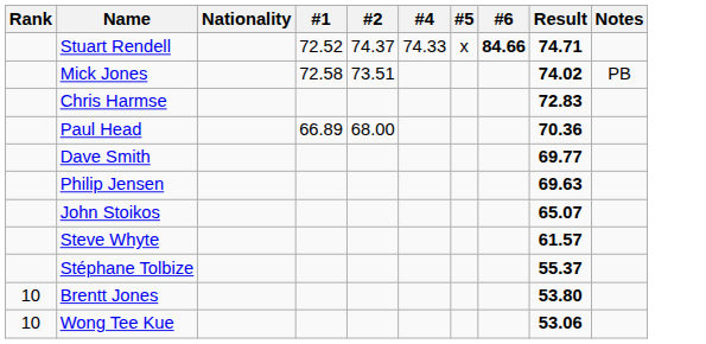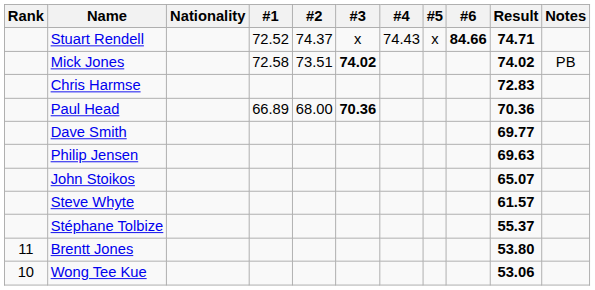 <table class="wikitable sortable" style="text-align:center">
 <tr>
 <th>Rank</th>
 <th>Name</th>
 <th>Nationality</th>
 <th>#1</th>
 <th>#2</th>
+<th>#3</th>
 <th>#4</th>
 <th>#5</th>
 <th>#6</th>
 <th>Result</th>
 <th>Notes</th>
 </tr>
 <tr>
 <td></td>
 <td align=left><a href='#'>Stuart Rendell</a></td>
 <td align=left></td>
 <td>72.52</td>
 <td>74.37</td>
-<td>74.33</td>
+<td>x</td>
+<td>74.43</td>
 <td>x</td>
 <td><strong>84.66</strong></td>
 <td><strong>74.71</strong></td>
 <td></td>
 </tr>
 <tr>
 <td></td>
 <td align=left><a href='#'>Mick Jones</a></td>
 <td align=left></td>
 <td>72.58</td>
 <td>73.51</td>
+<td><strong>74.02</strong></td>
 <td></td>
 <td></td>
 <td></td>
 <td><strong>74.02</strong></td>
 <td>PB</td>
 </tr>
 <tr>
 <td></td>
 <td align=left><a href='#'>Chris Harmse</a></td>
 <td align=left></td>
 <td></td>
 <td></td>
 <td></td>
 <td></td>
 <td></td>
+<td></td>
 <td><strong>72.83</strong></td>
 <td></td>
 </tr>
 <tr>
 <td></td>
 <td align=left><a href='#'>Paul Head</a></td>
 <td align=left></td>
 <td>66.89</td>
 <td>68.00</td>
+<td><strong>70.36</strong></td>
 <td></td>
 <td></td>
 <td></td>
 <td><strong>70.36</strong></td>
 <td></td>
 </tr>
 <tr>
 <td></td>
 <td align=left><a href='#'>Dave Smith</a></td>
 <td align=left></td>
+<td></td>
 <td></td>
 <td></td>
 <td></td>
 <td></td>
 <td></td>
 <td><strong>69.77</strong></td>
 <td></td>
 </tr>
 <tr>
 <td></td>
 <td align=left><a href='#'>Philip Jensen</a></td>
 <td align=left></td>
 <td></td>
 <td></td>
 <td></td>
 <td></td>
 <td></td>
+<td></td>
 <td><strong>69.63</strong></td>
 <td></td>
 </tr>
 <tr>
 <td></td>
 <td align=left><a href='#'>John Stoikos</a></td>
 <td align=left></td>
+<td></td>
 <td></td>
 <td></td>
 <td></td>
 <td></td>
 <td></td>
 <td><strong>65.07</strong></td>
 <td></td>
 </tr>
 <tr>
 <td></td>
 <td align=left><a href='#'>Steve Whyte</a></td>
 <td align=left></td>
 <td></td>
 <td></td>
 <td></td>
 <td></td>
 <td></td>
+<td></td>
 <td><strong>61.57</strong></td>
 <td></td>
 </tr>
 <tr>
 <td></td>
 <td align=left><a href='#'>Stéphane Tolbize</a></td>
 <td align=left></td>
 <td></td>
 <td></td>
 <td></td>
 <td></td>
 <td></td>
+<td></td>
 <td><strong>55.37</strong></td>
 <td></td>
 </tr>
 <tr>
-<td>10</td>
+<td>11</td>
 <td align=left><a href='#'>Brentt Jones</a></td>
 <td align=left></td>
+<td></td>
 <td></td>
 <td></td>
 <td></td>
 <td></td>
 <td></td>
 <td><strong>53.80</strong></td>
 <td></td>
 </tr>
 <tr>
 <td>10</td>
 <td align=left><a href='#'>Wong Tee Kue</a></td>
 <td align=left></td>
 <td></td>
 <td></td>
 <td></td>
 <td></td>
 <td></td>
+<td></td>
 <td><strong>53.06</strong></td>
 <td></td>
 </tr>
 </table>
